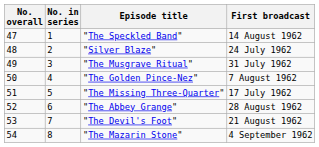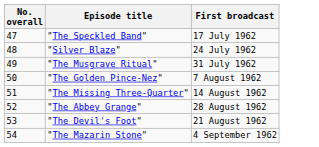 <table class="wikitable">
 <tr>
 <th>No.<br>overall</th>
-<th>No. in<br>series</th>
 <th>Episode title</th>
 <th>First broadcast</th>
 </tr>
 <tr>
 <td>47</td>
-<td>1</td>
 <td>"<a href='#'>The Speckled Band</a>"</td>
-<td>14 August 1962</td>
+<td>17 July 1962</td>
 </tr>
 <tr>
 <td>48</td>
-<td>2</td>
 <td>"<a href='#'>Silver Blaze</a>"</td>
 <td>24 July 1962</td>
 </tr>
 <tr>
 <td>49</td>
-<td>3</td>
 <td>"<a href='#'>The Musgrave Ritual</a>"</td>
 <td>31 July 1962</td>
 </tr>
 <tr>
 <td>50</td>
-<td>4</td>
 <td>"<a href='#'>The Golden Pince-Nez</a>"</td>
 <td>7 August 1962</td>
 </tr>
 <tr>
 <td>51</td>
-<td>5</td>
 <td>"<a href='#'>The Missing Three-Quarter</a>"</td>
-<td>17 July 1962</td>
+<td>14 August 1962</td>
 </tr>
 <tr>
 <td>52</td>
-<td>6</td>
 <td>"<a href='#'>The Abbey Grange</a>"</td>
 <td>28 August 1962</td>
 </tr>
 <tr>
 <td>53</td>
-<td>7</td>
 <td>"<a href='#'>The Devil's Foot</a>"</td>
 <td>21 August 1962</td>
 </tr>
 <tr>
 <td>54</td>
-<td>8</td>
 <td>"<a href='#'>The Mazarin Stone</a>"</td>
 <td>4 September 1962</td>
 </tr>
 </table>
